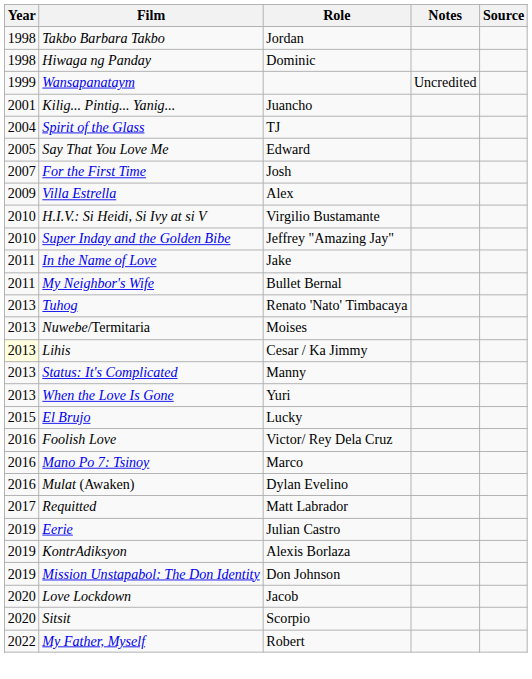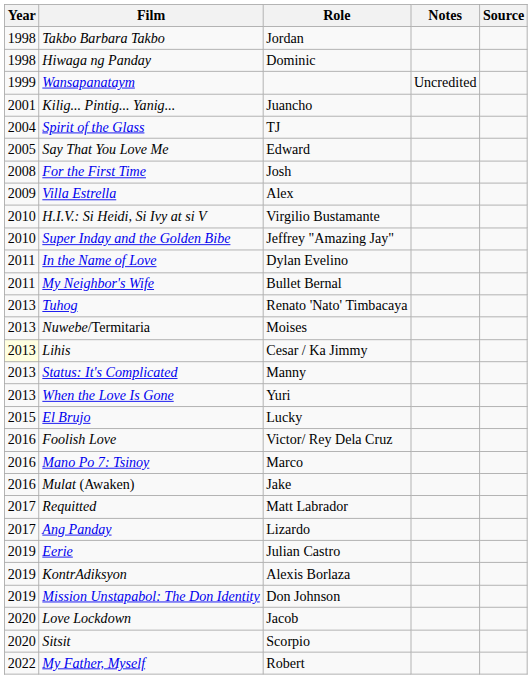 <table class="wikitable sortable">
 <tr>
 <th>Year</th>
 <th>Film</th>
 <th>Role</th>
 <th>Notes</th>
 <th>Source</th>
 </tr>
 <tr>
 <td>1998</td>
 <td><em>Takbo Barbara Takbo</em></td>
 <td>Jordan</td>
 <td></td>
 <td></td>
 </tr>
 <tr>
 <td>1998</td>
 <td><em>Hiwaga ng Panday</em></td>
 <td>Dominic</td>
 <td></td>
 <td></td>
 </tr>
 <tr>
 <td>1999</td>
 <td><em><a href='#'>Wansapanataym</a></em></td>
 <td></td>
 <td>Uncredited</td>
 <td></td>
 </tr>
 <tr>
 <td>2001</td>
 <td><em>Kilig... Pintig... Yanig...</em></td>
 <td>Juancho</td>
 <td></td>
 <td></td>
 </tr>
 <tr>
 <td>2004</td>
 <td><em><a href='#'>Spirit of the Glass</a></em></td>
 <td>TJ</td>
 <td></td>
 <td></td>
 </tr>
 <tr>
 <td>2005</td>
 <td><em>Say That You Love Me</em></td>
 <td>Edward</td>
 <td></td>
 <td></td>
 </tr>
 <tr>
-<td>2007</td>
+<td>2008</td>
 <td><em><a href='#'>For the First Time</a></em></td>
 <td>Josh</td>
 <td></td>
 <td></td>
 </tr>
 <tr>
 <td>2009</td>
 <td><em><a href='#'>Villa Estrella</a></em></td>
 <td>Alex</td>
 <td></td>
 <td></td>
 </tr>
 <tr>
 <td>2010</td>
 <td><em>H.I.V.: Si Heidi, Si Ivy at si V</em></td>
 <td>Virgilio Bustamante</td>
 <td></td>
 <td></td>
 </tr>
 <tr>
 <td>2010</td>
 <td><em><a href='#'>Super Inday and the Golden Bibe</a></em></td>
 <td>Jeffrey "Amazing Jay"</td>
 <td></td>
 <td></td>
 </tr>
 <tr>
 <td>2011</td>
 <td><em><a href='#'>In the Name of Love</a></em></td>
-<td>Jake</td>
+<td>Dylan Evelino</td>
 <td></td>
 <td></td>
 </tr>
 <tr>
 <td>2011</td>
 <td><em><a href='#'>My Neighbor's Wife</a></em></td>
 <td>Bullet Bernal</td>
 <td></td>
 <td></td>
 </tr>
 <tr>
 <td>2013</td>
 <td><em><a href='#'>Tuhog</a></em></td>
 <td>Renato 'Nato' Timbacaya</td>
 <td></td>
 <td></td>
 </tr>
 <tr>
 <td>2013</td>
 <td><em>Nuwebe</em>/Termitaria</td>
 <td>Moises</td>
 <td></td>
 <td></td>
 </tr>
 <tr>
 <td style="background: lightyellow;">2013</td>
 <td><em>Lihis</em></td>
 <td>Cesar / Ka Jimmy</td>
 <td></td>
 <td></td>
 </tr>
 <tr>
 <td>2013</td>
 <td><em><a href='#'>Status: It's Complicated</a></em></td>
 <td>Manny</td>
 <td></td>
 <td></td>
 </tr>
 <tr>
 <td>2013</td>
 <td><em><a href='#'>When the Love Is Gone</a></em></td>
 <td>Yuri</td>
 <td></td>
 <td></td>
 </tr>
 <tr>
 <td>2015</td>
 <td><em><a href='#'>El Brujo</a></em></td>
 <td>Lucky</td>
 <td></td>
 <td></td>
 </tr>
 <tr>
 <td>2016</td>
 <td><em>Foolish Love</em></td>
 <td>Victor/ Rey Dela Cruz</td>
 <td></td>
 <td></td>
 </tr>
 <tr>
 <td>2016</td>
 <td><em><a href='#'>Mano Po 7: Tsinoy</a></em></td>
 <td>Marco</td>
 <td></td>
 <td></td>
 </tr>
 <tr>
 <td>2016</td>
 <td><em>Mulat</em> (Awaken)</td>
-<td>Dylan Evelino</td>
+<td>Jake</td>
 <td></td>
 <td></td>
 </tr>
 <tr>
 <td>2017</td>
 <td><em>Requitted</em></td>
 <td>Matt Labrador</td>
+<td></td>
+<td></td>
+</tr>
+<tr>
+<td>2017</td>
+<td><em><a href='#'>Ang Panday</a></em></td>
+<td>Lizardo</td>
 <td></td>
 <td></td>
 </tr>
 <tr>
 <td>2019</td>
 <td><em><a href='#'>Eerie</a></em></td>
 <td>Julian Castro</td>
 <td></td>
 <td></td>
 </tr>
 <tr>
 <td>2019</td>
 <td><em>KontrAdiksyon</em></td>
 <td>Alexis Borlaza</td>
 <td></td>
 <td></td>
 </tr>
 <tr>
 <td>2019</td>
 <td><em><a href='#'>Mission Unstapabol: The Don Identity</a></em></td>
 <td>Don Johnson</td>
 <td></td>
 <td></td>
 </tr>
 <tr>
 <td>2020</td>
 <td><em>Love Lockdown</em></td>
 <td>Jacob</td>
 <td></td>
 <td></td>
 </tr>
 <tr>
 <td>2020</td>
 <td><em>Sitsit</em></td>
 <td>Scorpio</td>
 <td></td>
 <td></td>
 </tr>
 <tr>
 <td>2022</td>
 <td><em><a href='#'>My Father, Myself</a></em></td>
 <td>Robert</td>
 <td></td>
 <td></td>
 </tr>
 </table>
